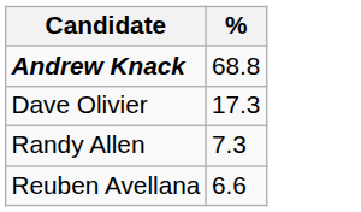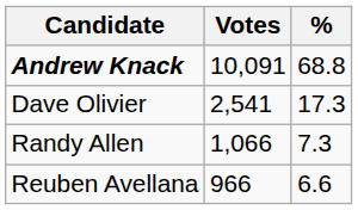 <table class="wikitable" align="left">
 <tr>
 <th>Candidate</th>
+<th>Votes</th>
 <th>%</th>
 </tr>
 <tr>
 <td><strong><em>Andrew Knack</em></strong></td>
+<td>10,091</td>
 <td>68.8</td>
 </tr>
 <tr>
 <td>Dave Olivier</td>
+<td>2,541</td>
 <td>17.3</td>
 </tr>
 <tr>
 <td>Randy Allen</td>
+<td>1,066</td>
 <td>7.3</td>
 </tr>
 <tr>
 <td>Reuben Avellana</td>
+<td>966</td>
 <td>6.6</td>
 </tr>
 </table>
